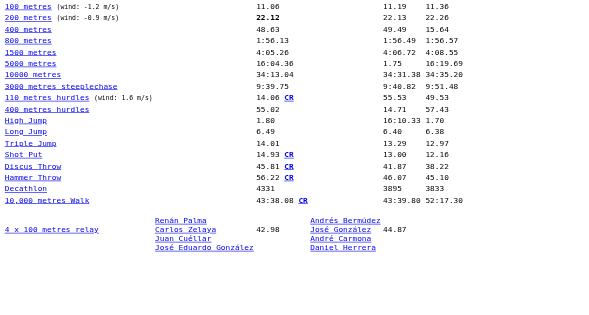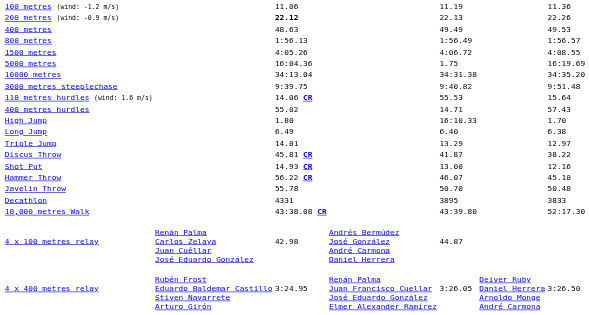 <table>
 <tr>
 <td><a href='#'>100 metres</a> <small>(wind: -1.2 m/s)</small></td>
 <td></td>
 <td>11.06</td>
 <td></td>
 <td>11.19</td>
 <td></td>
 <td>11.36</td>
 </tr>
 <tr>
 <td><a href='#'>200 metres</a> <small>(wind: -0.9 m/s)</small></td>
 <td></td>
 <td><strong>22.12</strong></td>
 <td></td>
 <td>22.13</td>
 <td></td>
 <td>22.26</td>
 </tr>
 <tr>
 <td><a href='#'>400 metres</a></td>
 <td></td>
 <td>48.63</td>
 <td></td>
 <td>49.49</td>
 <td></td>
-<td>15.64</td>
+<td>49.53</td>
 </tr>
 <tr>
 <td><a href='#'>800 metres</a></td>
 <td></td>
 <td>1:56.13</td>
 <td></td>
 <td>1:56.49</td>
 <td></td>
 <td>1:56.57</td>
 </tr>
 <tr>
 <td><a href='#'>1500 metres</a></td>
 <td></td>
 <td>4:05.26</td>
 <td></td>
 <td>4:06.72</td>
 <td></td>
 <td>4:08.55</td>
 </tr>
 <tr>
 <td><a href='#'>5000 metres</a></td>
 <td></td>
 <td>16:04.36</td>
 <td></td>
 <td>1.75</td>
 <td></td>
 <td>16:19.69</td>
 </tr>
 <tr>
 <td><a href='#'>10000 metres</a></td>
 <td></td>
 <td>34:13.04</td>
 <td></td>
 <td>34:31.38</td>
 <td></td>
 <td>34:35.20</td>
 </tr>
 <tr>
 <td><a href='#'>3000 metres steeplechase</a></td>
 <td></td>
 <td>9:39.75</td>
 <td></td>
 <td>9:40.82</td>
 <td></td>
 <td>9:51.48</td>
 </tr>
 <tr>
 <td><a href='#'>110 metres hurdles</a> <small>(wind: 1.6 m/s)</small></td>
 <td></td>
 <td>14.06 <strong><a href='#'>CR</a></strong></td>
 <td></td>
 <td>55.53</td>
 <td></td>
-<td>49.53</td>
+<td>15.64</td>
 </tr>
 <tr>
 <td><a href='#'>400 metres hurdles</a></td>
 <td></td>
 <td>55.02</td>
 <td></td>
 <td>14.71</td>
 <td></td>
 <td>57.43</td>
 </tr>
 <tr>
 <td><a href='#'>High Jump</a></td>
 <td></td>
 <td>1.80</td>
 <td></td>
 <td>16:10.33</td>
 <td></td>
 <td>1.70</td>
 </tr>
 <tr>
 <td><a href='#'>Long Jump</a></td>
 <td></td>
 <td>6.49</td>
 <td></td>
 <td>6.40</td>
 <td></td>
 <td>6.38</td>
 </tr>
 <tr>
 <td><a href='#'>Triple Jump</a></td>
 <td></td>
 <td>14.01</td>
 <td></td>
 <td>13.29</td>
 <td></td>
 <td>12.97</td>
 </tr>
 <tr>
+<td><a href='#'>Discus Throw</a></td>
+<td></td>
+<td>45.81 <strong><a href='#'>CR</a></strong></td>
+<td></td>
+<td>41.87</td>
+<td></td>
+<td>38.22</td>
+</tr>
+<tr>
 <td><a href='#'>Shot Put</a></td>
 <td></td>
 <td>14.93 <strong><a href='#'>CR</a></strong></td>
 <td></td>
 <td>13.00</td>
 <td></td>
 <td>12.16</td>
 </tr>
 <tr>
-<td><a href='#'>Discus Throw</a></td>
-<td></td>
-<td>45.81 <strong><a href='#'>CR</a></strong></td>
-<td></td>
-<td>41.87</td>
-<td></td>
-<td>38.22</td>
-</tr>
-<tr>
 <td><a href='#'>Hammer Throw</a></td>
 <td></td>
 <td>56.22 <strong><a href='#'>CR</a></strong></td>
 <td></td>
 <td>46.07</td>
 <td></td>
 <td>45.10</td>
+</tr>
+<tr>
+<td><a href='#'>Javelin Throw</a></td>
+<td></td>
+<td>55.78</td>
+<td></td>
+<td>50.70</td>
+<td></td>
+<td>50.48</td>
 </tr>
 <tr>
 <td><a href='#'>Decathlon</a></td>
 <td></td>
 <td>4331</td>
 <td></td>
 <td>3895</td>
 <td></td>
 <td>3833</td>
 </tr>
 <tr>
 <td><a href='#'>10,000 metres Walk</a></td>
 <td></td>
 <td>43:38.08 <strong><a href='#'>CR</a></strong></td>
 <td></td>
 <td>43:39.80</td>
 <td></td>
 <td>52:17.30</td>
 </tr>
 <tr>
 <td><a href='#'>4 x 100 metres relay</a></td>
 <td> <br> <a href='#'>Renán Palma</a> <br> <a href='#'>Carlos Zelaya</a> <br> <a href='#'>Juan Cuéllar</a> <br> <a href='#'>José Eduardo González</a></td>
 <td>42.98</td>
 <td> <br> <a href='#'>Andrés Bermúdez</a> <br> <a href='#'>José González</a> <br> <a href='#'>André Carmona</a> <br> <a href='#'>Daniel Herrera</a></td>
 <td>44.87</td>
 <td></td>
 <td></td>
 </tr>
+<tr>
+<td><a href='#'>4 x 400 metres relay</a></td>
+<td> <br> <a href='#'>Rubén Frost</a> <br> <a href='#'>Eduardo Baldemar Castillo</a> <br> <a href='#'>Stiven Navarrete</a> <br> <a href='#'>Arturo Girón</a></td>
+<td>3:24.95</td>
+<td> <br> <a href='#'>Renán Palma</a> <br> <a href='#'>Juan Francisco Cuellar</a> <br> <a href='#'>José Eduardo González</a> <br> <a href='#'>Elmer Alexander Ramírez</a></td>
+<td>3:26.05</td>
+<td> <br> <a href='#'>Deiver Ruby</a> <br> <a href='#'>Daniel Herrera</a> <br> <a href='#'>Arnoldo Monge</a> <br> <a href='#'>André Carmona</a></td>
+<td>3:26.50</td>
+</tr>
 </table>
